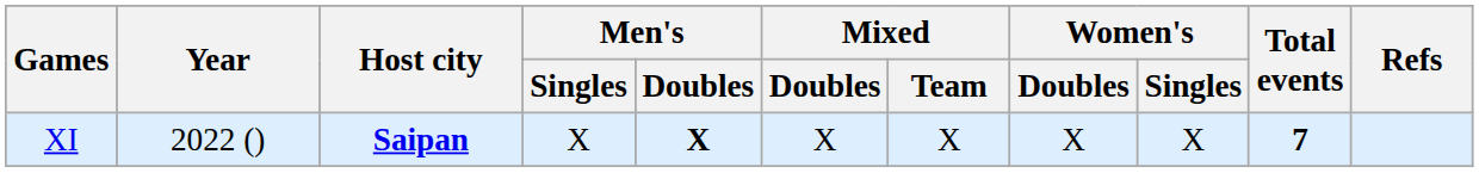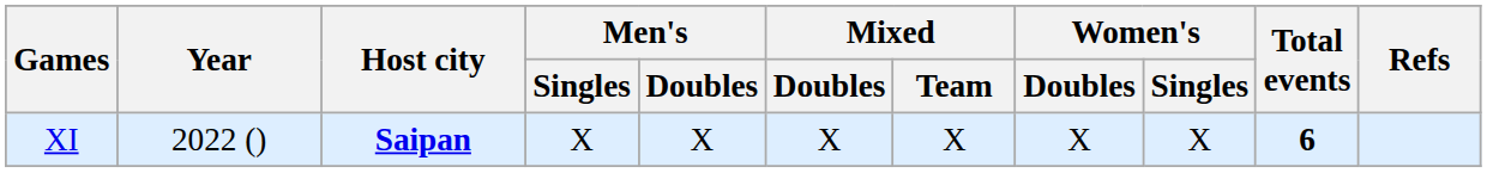 <table class=wikitable style="text-align:center; font-size:95%;">
 <tr>
 <th width=25 rowspan=2>Games</th>
 <th width=88 rowspan=2>Year</th>
 <th width=88 rowspan=2>Host city </th>
 <th colspan=2>Men's</th>
 <th colspan=2>Mixed</th>
 <th colspan=2>Women's</th>
 <th rowspan=2>Total<br>events</th>
 <th width=50 rowspan=2>Refs</th>
 </tr>
 <tr>
 <th>Singles</th>
 <th>Doubles</th>
 <th>Doubles</th>
 <th width=50>Team</th>
 <th>Doubles</th>
 <th>Singles</th>
 </tr>
 <tr bgcolor=#ddeeff>
 <td align=center><a href='#'>XI</a></td>
 <td align=center>2022 ()</td>
 <td><strong><a href='#'>Saipan</a> </strong></td>
 <td>X</td>
-<td><strong>X</strong></td>
 <td>X</td>
 <td>X</td>
 <td>X</td>
 <td>X</td>
-<td><strong>7</strong></td>
+<td>X</td>
+<td><strong>6</strong></td>
 <td></td>
 </tr>
 </table>
